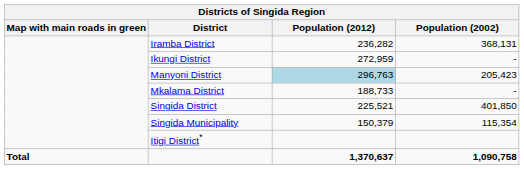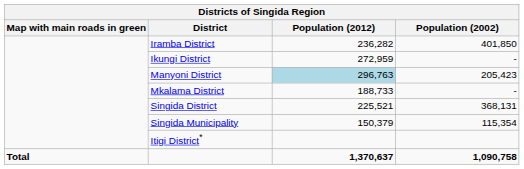 <table class="wikitable">
 <tr>
 <th colspan="6">Districts of Singida Region</th>
 </tr>
 <tr style="text-align:center;">
 <th>Map with main roads in green</th>
 <th style="width: 12em">District</th>
 <th style="width: 12em">Population (2012)</th>
 <th style="width: 12em">Population (2002)</th>
 </tr>
 <tr>
 <td rowspan= 7><br></td>
 <td><a href='#'>Iramba District</a></td>
 <td style="text-align:right;">236,282</td>
-<td style="text-align:right;">368,131</td>
+<td style="text-align:right;">401,850</td>
 </tr>
 <tr>
 <td><a href='#'>Ikungi District</a></td>
 <td style="text-align:right;">272,959</td>
 <td style="text-align:right;">-</td>
 </tr>
 <tr>
 <td><a href='#'>Manyoni District</a></td>
 <td style="background: lightblue; text-align:right;">296,763</td>
 <td style="text-align:right;">205,423</td>
 </tr>
 <tr>
 <td><a href='#'>Mkalama District</a></td>
 <td style="text-align:right;">188,733</td>
 <td style="text-align:right;">-</td>
 </tr>
 <tr>
 <td><a href='#'>Singida District</a></td>
 <td style="text-align:right;">225,521</td>
-<td style="text-align:right;">401,850</td>
+<td style="text-align:right;">368,131</td>
 </tr>
 <tr>
 <td><a href='#'>Singida Municipality</a></td>
 <td style="text-align:right;">150,379</td>
 <td style="text-align:right;">115,354</td>
 </tr>
 <tr>
 <td><a href='#'>Itigi District</a><sup>*</sup></td>
 <td style="text-align:right;"></td>
 <td style="text-align:right;"></td>
 </tr>
 <tr>
 <td><strong>Total</strong></td>
 <td></td>
 <td style="text-align:right;"><strong>1,370,637</strong></td>
 <td style="text-align:right;"><strong>1,090,758</strong></td>
 </tr>
 </table>
